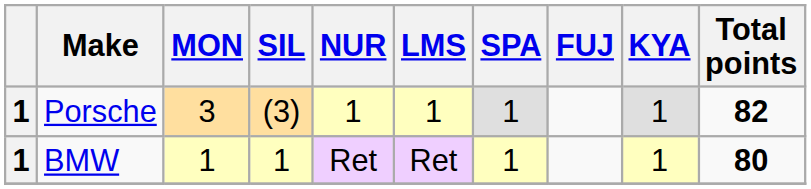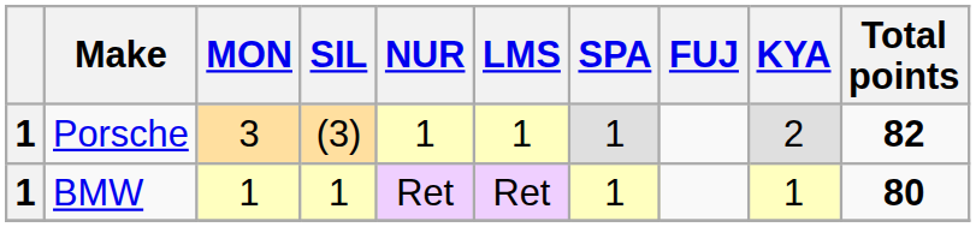 <table class="wikitable" style="font-size: 85%; text-align:center;">
 <tr>
 <th valign=middle></th>
 <th valign=middle>Make</th>
 <th><a href='#'>MON</a><br></th>
 <th><a href='#'>SIL</a><br></th>
 <th><a href='#'>NUR</a><br></th>
 <th><a href='#'>LMS</a><br></th>
 <th><a href='#'>SPA</a><br></th>
 <th><a href='#'>FUJ</a><br></th>
 <th><a href='#'>KYA</a><br></th>
 <th valign=middle>Total<br>points</th>
 </tr>
 <tr>
 <th>1</th>
 <td align=left><a href='#'>Porsche</a></td>
 <td style="background:#FFDF9F;">3</td>
 <td style="background:#FFDF9F;">(3)</td>
 <td style="background:#FFFFBF;">1</td>
 <td style="background:#FFFFBF;">1</td>
 <td style="background:#DFDFDF;">1</td>
 <td></td>
-<td style="background:#DFDFDF;">1</td>
+<td style="background:#DFDFDF;">2</td>
 <td><strong>82</strong></td>
 </tr>
 <tr>
 <th>1</th>
 <td align=left><a href='#'>BMW</a></td>
 <td style="background:#FFFFBF;">1</td>
 <td style="background:#FFFFBF;">1</td>
 <td style="background:#EFCFFF;">Ret</td>
 <td style="background:#EFCFFF;">Ret</td>
 <td style="background:#FFFFBF;">1</td>
 <td></td>
 <td style="background:#FFFFBF;">1</td>
 <td><strong>80</strong></td>
 </tr>
 <tr>
 </tr>
 </table>
